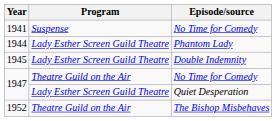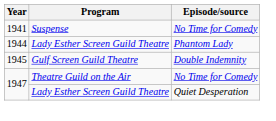 <table class="wikitable">
 <tr>
 <th>Year</th>
 <th>Program</th>
 <th>Episode/source</th>
 </tr>
 <tr>
 <td>1941</td>
 <td><em><a href='#'>Suspense</a></em></td>
 <td><em><a href='#'>No Time for Comedy</a></em></td>
 </tr>
 <tr>
 <td>1944</td>
 <td><em><a href='#'>Lady Esther Screen Guild Theatre</a></em></td>
 <td><em><a href='#'>Phantom Lady</a></em></td>
 </tr>
 <tr>
 <td>1945</td>
-<td><em><a href='#'>Lady Esther Screen Guild Theatre</a></em></td>
+<td><em><a href='#'>Gulf Screen Guild Theatre</a></em></td>
 <td><em><a href='#'>Double Indemnity</a></em></td>
 </tr>
 <tr>
 <td rowspan="2">1947</td>
 <td><em><a href='#'>Theatre Guild on the Air</a></em></td>
 <td><em><a href='#'>No Time for Comedy</a></em></td>
 </tr>
 <tr>
 <td><em><a href='#'>Lady Esther Screen Guild Theatre</a></em></td>
 <td><em>Quiet Desperation</em></td>
 </tr>
-<tr>
-<td>1952</td>
-<td><em><a href='#'>Theatre Guild on the Air</a></em></td>
-<td><em><a href='#'>The Bishop Misbehaves</a></em></td>
-</tr>
 </table>
